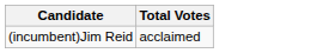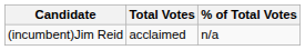 <table class="wikitable">
 <tr>
 <th>Candidate</th>
 <th>Total Votes</th>
+<th>% of Total Votes</th>
 </tr>
 <tr>
 <td>(incumbent)Jim Reid</td>
 <td>acclaimed</td>
+<td>n/a</td>
 </tr>
 </table>
